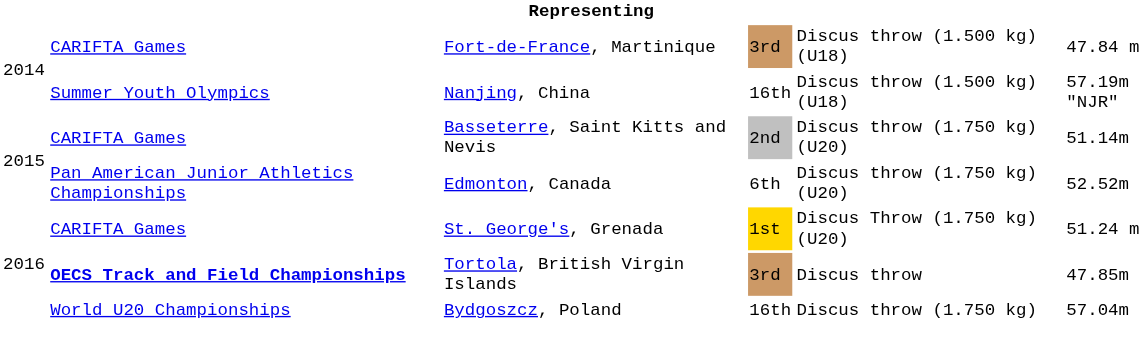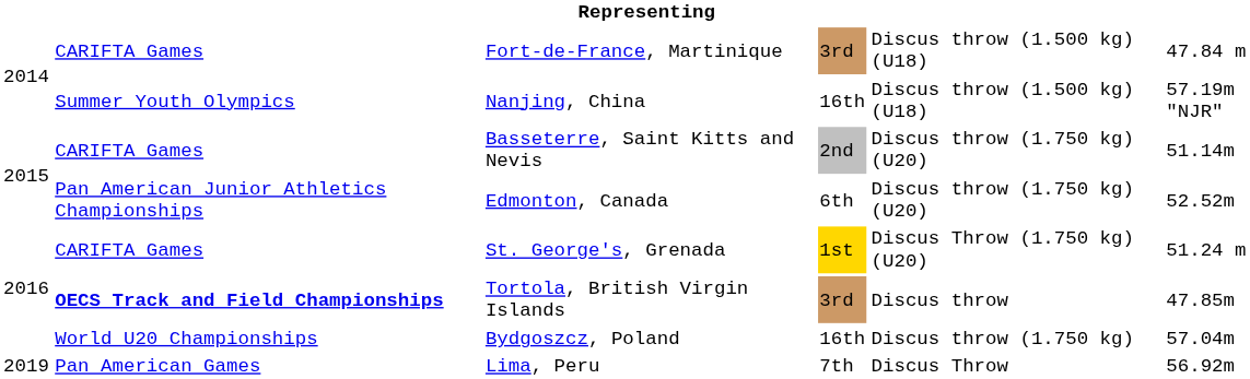 <table>
 <tr>
 <th colspan="6">Representing </th>
 </tr>
 <tr>
 <td rowspan=2>2014</td>
 <td><a href='#'>CARIFTA Games</a></td>
 <td><a href='#'>Fort-de-France</a>, Martinique</td>
 <td bgcolor=cc9966>3rd</td>
 <td>Discus throw  (1.500 kg) (U18)</td>
 <td>47.84 m</td>
 </tr>
 <tr>
 <td><a href='#'>Summer Youth Olympics</a></td>
 <td><a href='#'>Nanjing</a>, China</td>
 <td bgcolor=>16th</td>
 <td>Discus throw  (1.500 kg) (U18)</td>
 <td>57.19m "NJR"</td>
 </tr>
 <tr>
 <td rowspan=2>2015</td>
 <td><a href='#'>CARIFTA Games</a></td>
 <td><a href='#'>Basseterre</a>, Saint Kitts and Nevis</td>
 <td bgcolor="silver">2nd</td>
 <td>Discus throw (1.750 kg) (U20)</td>
 <td>51.14m</td>
 </tr>
 <tr>
 <td><a href='#'>Pan American Junior Athletics Championships</a></td>
 <td><a href='#'>Edmonton</a>, Canada</td>
 <td bgcolor=>6th</td>
 <td>Discus throw (1.750 kg) (U20)</td>
 <td>52.52m</td>
 </tr>
 <tr>
 <td rowspan=3>2016</td>
 <td><a href='#'>CARIFTA Games</a></td>
 <td><a href='#'>St. George's</a>, Grenada</td>
 <td bgcolor="gold">1st</td>
 <td>Discus Throw (1.750 kg) (U20)</td>
 <td>51.24 m</td>
 </tr>
 <tr>
 <td><strong><a href='#'>OECS Track and Field Championships</a></strong></td>
 <td><a href='#'>Tortola</a>, British Virgin Islands</td>
 <td bgcolor=cc9966>3rd</td>
 <td>Discus throw</td>
 <td>47.85m</td>
 </tr>
 <tr>
 <td><a href='#'>World U20 Championships</a></td>
 <td><a href='#'>Bydgoszcz</a>, Poland</td>
 <td bgcolor=>16th</td>
 <td>Discus throw  (1.750 kg)</td>
 <td>57.04m</td>
 </tr>
 <tr>
+<td>2019</td>
+<td><a href='#'>Pan American Games</a></td>
+<td><a href='#'>Lima</a>, Peru</td>
+<td bgcolor=>7th</td>
+<td>Discus Throw</td>
+<td>56.92m</td>
+</tr>
+<tr>
 </tr>
 </table>
